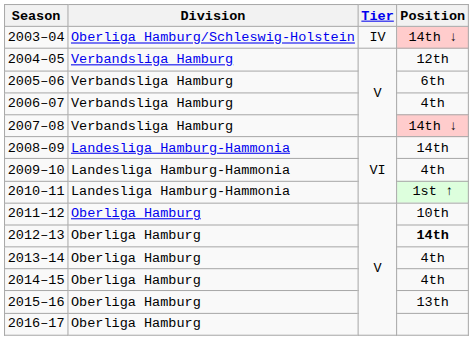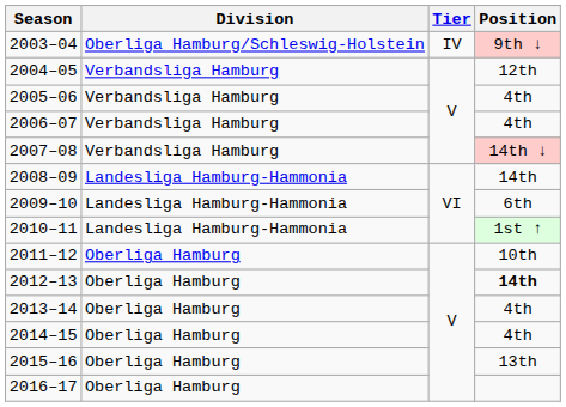 <table class="wikitable">
 <tr>
 <th>Season</th>
 <th>Division</th>
 <th><a href='#'>Tier</a></th>
 <th>Position</th>
 </tr>
 <tr align="center">
 <td>2003–04</td>
 <td align="left"><a href='#'>Oberliga Hamburg/Schleswig-Holstein</a></td>
 <td>IV</td>
-<td style="background:#ffcccc">14th ↓</td>
+<td style="background:#ffcccc">9th ↓</td>
 </tr>
 <tr align="center">
 <td>2004–05</td>
 <td align="left"><a href='#'>Verbandsliga Hamburg</a></td>
 <td rowspan=4>V</td>
 <td>12th</td>
 </tr>
 <tr align="center">
 <td>2005–06</td>
 <td align="left">Verbandsliga Hamburg</td>
-<td>6th</td>
+<td>4th</td>
 </tr>
 <tr align="center">
 <td>2006–07</td>
 <td align="left">Verbandsliga Hamburg</td>
 <td>4th</td>
 </tr>
 <tr align="center">
 <td>2007–08</td>
 <td align="left">Verbandsliga Hamburg</td>
 <td style="background:#ffcccc">14th ↓</td>
 </tr>
 <tr align="center">
 <td>2008–09</td>
 <td align="left"><a href='#'>Landesliga Hamburg-Hammonia</a></td>
 <td rowspan=3>VI</td>
 <td>14th</td>
 </tr>
 <tr align="center">
 <td>2009–10</td>
 <td align="left">Landesliga Hamburg-Hammonia</td>
-<td>4th</td>
+<td>6th</td>
 </tr>
 <tr align="center">
 <td>2010–11</td>
 <td align="left">Landesliga Hamburg-Hammonia</td>
 <td style="background:#ddffdd">1st ↑</td>
 </tr>
 <tr align="center">
 <td>2011–12</td>
 <td align="left"><a href='#'>Oberliga Hamburg</a></td>
 <td rowspan=6>V</td>
 <td>10th</td>
 </tr>
 <tr align="center">
 <td>2012–13</td>
 <td align="left">Oberliga Hamburg</td>
 <td><strong>14th</strong></td>
 </tr>
 <tr align="center">
 <td>2013–14</td>
 <td align="left">Oberliga Hamburg</td>
 <td>4th</td>
 </tr>
 <tr align="center">
 <td>2014–15</td>
 <td align="left">Oberliga Hamburg</td>
 <td>4th</td>
 </tr>
 <tr align="center">
 <td>2015–16</td>
 <td align="left">Oberliga Hamburg</td>
 <td>13th</td>
 </tr>
 <tr align="center">
 <td>2016–17</td>
 <td align="left">Oberliga Hamburg</td>
 <td></td>
 </tr>
 </table>
